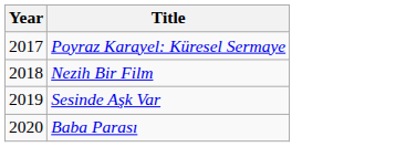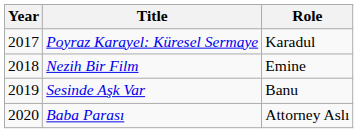 <table class="wikitable">
 <tr>
 <th>Year</th>
 <th>Title</th>
+<th>Role</th>
 </tr>
 <tr>
 <td>2017</td>
 <td><em><a href='#'>Poyraz Karayel: Küresel Sermaye</a></em></td>
+<td>Karadul</td>
 </tr>
 <tr>
 <td>2018</td>
 <td><em><a href='#'>Nezih Bir Film</a></em></td>
+<td>Emine</td>
 </tr>
 <tr>
 <td>2019</td>
 <td><em><a href='#'>Sesinde Aşk Var</a></em></td>
+<td>Banu</td>
 </tr>
 <tr>
 <td>2020</td>
 <td><em><a href='#'>Baba Parası</a></em></td>
+<td>Attorney Aslı</td>
 </tr>
 </table>
